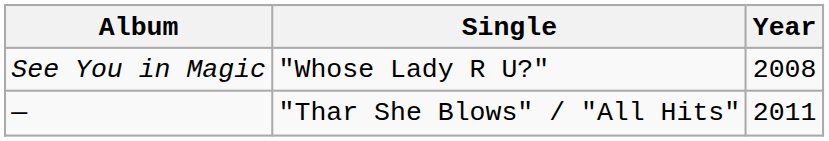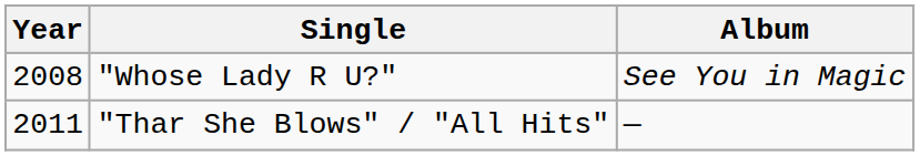 <table class="wikitable">
 <tr>
+<th>Year</th>
+<th>Single</th>
 <th>Album</th>
-<th>Single</th>
-<th>Year</th>
 </tr>
 <tr>
+<td>2008</td>
+<td>"Whose Lady R U?"</td>
 <td style="text-align:center;"><em>See You in Magic</em></td>
-<td>"Whose Lady R U?"</td>
-<td>2008</td>
 </tr>
 <tr>
+<td>2011</td>
+<td>"Thar She Blows" / "All Hits"</td>
 <td>—</td>
-<td>"Thar She Blows" / "All Hits"</td>
-<td>2011</td>
 </tr>
 </table>
